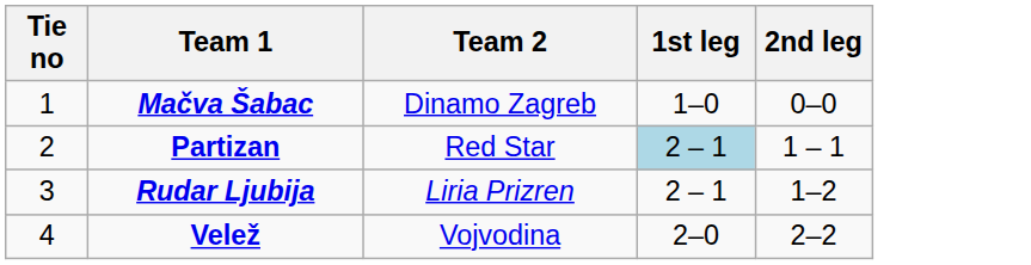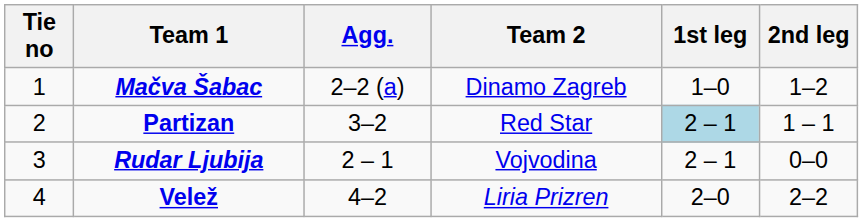 <table class="wikitable" style="text-align: center">
 <tr>
 <th width=40>Tie no</th>
 <th width=150>Team 1</th>
+<th width=80><a href='#'>Agg.</a></th>
 <th width=150>Team 2</th>
 <th width=60>1st leg</th>
 <th width=60>2nd leg</th>
 </tr>
 <tr>
 <td>1</td>
 <td><strong><em><a href='#'>Mačva Šabac</a></em></strong></td>
+<td>2–2 (<a href='#'>a</a>)</td>
 <td><a href='#'>Dinamo Zagreb</a></td>
 <td>1–0</td>
-<td>0–0</td>
+<td>1–2</td>
 </tr>
 <tr>
 <td>2</td>
 <td><strong><a href='#'>Partizan</a></strong></td>
+<td>3–2</td>
 <td><a href='#'>Red Star</a></td>
 <td style="background: lightblue;">2 – 1</td>
 <td>1 – 1</td>
 </tr>
 <tr>
 <td>3</td>
 <td><strong><em><a href='#'>Rudar Ljubija</a></em></strong></td>
-<td><em><a href='#'>Liria Prizren</a></em></td>
 <td>2 – 1</td>
-<td>1–2</td>
+<td><a href='#'>Vojvodina</a></td>
+<td>2 – 1</td>
+<td>0–0</td>
 </tr>
 <tr>
 <td>4</td>
 <td><strong><a href='#'>Velež</a></strong></td>
-<td><a href='#'>Vojvodina</a></td>
+<td>4–2</td>
+<td><em><a href='#'>Liria Prizren</a></em></td>
 <td>2–0</td>
 <td>2–2</td>
 </tr>
 </table>
